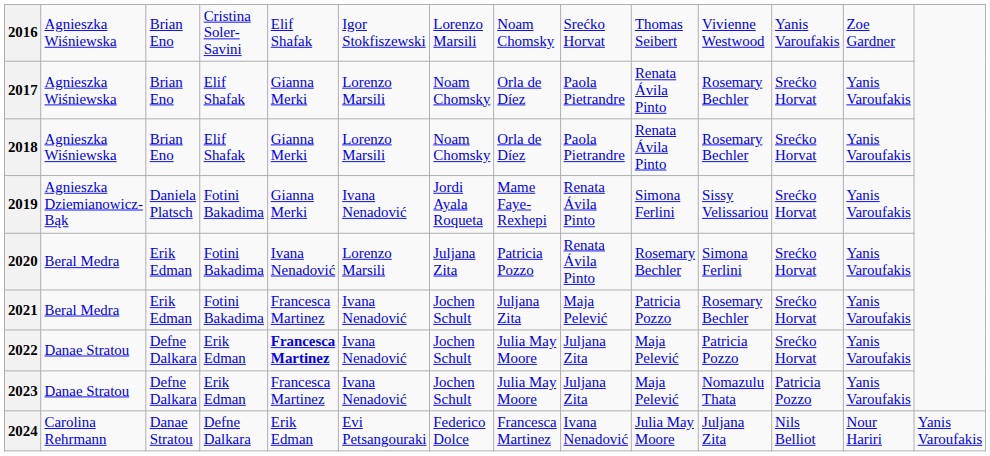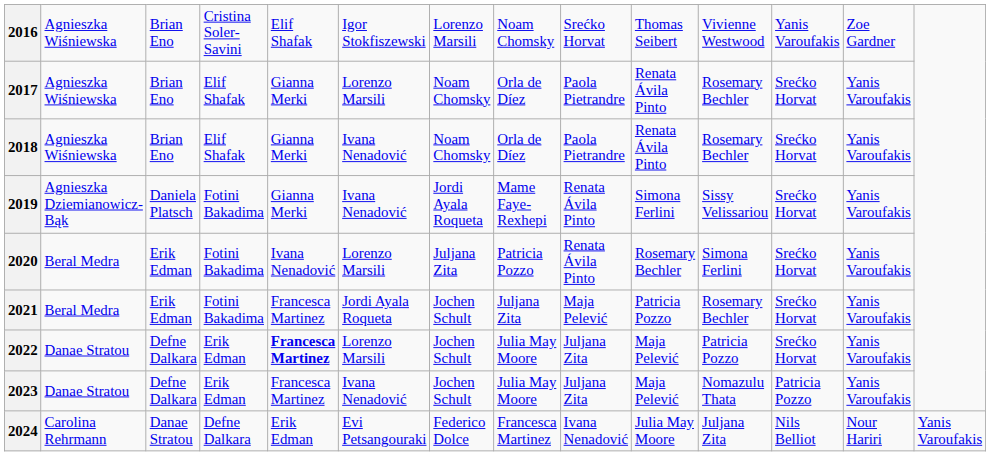 <table class="wikitable">
 <tr>
 <th>2016</th>
 <td> <a href='#'>Agnieszka Wiśniewska</a></td>
 <td> <a href='#'>Brian Eno</a></td>
 <td> <a href='#'>Cristina Soler-Savini</a></td>
 <td> <a href='#'>Elif Shafak</a></td>
 <td> <a href='#'>Igor Stokfiszewski</a></td>
 <td> <a href='#'>Lorenzo Marsili</a></td>
 <td> <a href='#'>Noam Chomsky</a></td>
 <td> <a href='#'>Srećko Horvat</a></td>
 <td> <a href='#'>Thomas Seibert</a></td>
 <td> <a href='#'>Vivienne Westwood</a></td>
 <td> <a href='#'>Yanis Varoufakis</a></td>
 <td> <a href='#'>Zoe Gardner</a></td>
 </tr>
 <tr>
 <th>2017</th>
 <td> <a href='#'>Agnieszka Wiśniewska</a></td>
 <td> <a href='#'>Brian Eno</a></td>
 <td> <a href='#'>Elif Shafak</a></td>
 <td> <a href='#'>Gianna Merki</a></td>
 <td> <a href='#'>Lorenzo Marsili</a></td>
 <td> <a href='#'>Noam Chomsky</a></td>
 <td> <a href='#'>Orla de Díez</a></td>
 <td> <a href='#'>Paola Pietrandre</a></td>
 <td> <a href='#'>Renata Ávila Pinto</a></td>
 <td> <a href='#'>Rosemary Bechler</a></td>
 <td> <a href='#'>Srećko Horvat</a></td>
 <td> <a href='#'>Yanis Varoufakis</a></td>
 </tr>
 <tr>
 <th>2018</th>
 <td> <a href='#'>Agnieszka Wiśniewska</a></td>
 <td> <a href='#'>Brian Eno</a></td>
 <td> <a href='#'>Elif Shafak</a></td>
 <td> <a href='#'>Gianna Merki</a></td>
-<td> <a href='#'>Lorenzo Marsili</a></td>
+<td> <a href='#'>Ivana Nenadović</a></td>
 <td> <a href='#'>Noam Chomsky</a></td>
 <td> <a href='#'>Orla de Díez</a></td>
 <td> <a href='#'>Paola Pietrandre</a></td>
 <td> <a href='#'>Renata Ávila Pinto</a></td>
 <td> <a href='#'>Rosemary Bechler</a></td>
 <td> <a href='#'>Srećko Horvat</a></td>
 <td> <a href='#'>Yanis Varoufakis</a></td>
 </tr>
 <tr>
 <th>2019</th>
 <td> <a href='#'>Agnieszka Dziemianowicz-Bąk</a></td>
 <td> <a href='#'>Daniela Platsch</a></td>
 <td> <a href='#'>Fotini Bakadima</a></td>
 <td> <a href='#'>Gianna Merki</a></td>
 <td> <a href='#'>Ivana Nenadović</a></td>
 <td> <a href='#'>Jordi Ayala Roqueta</a></td>
 <td> <a href='#'>Mame Faye-Rexhepi</a></td>
 <td> <a href='#'>Renata Ávila Pinto</a></td>
 <td> <a href='#'>Simona Ferlini</a></td>
 <td> <a href='#'>Sissy Velissariou</a></td>
 <td> <a href='#'>Srećko Horvat</a></td>
 <td> <a href='#'>Yanis Varoufakis</a></td>
 </tr>
 <tr>
 <th>2020</th>
 <td> <a href='#'>Beral Medra</a></td>
 <td> <a href='#'>Erik Edman</a></td>
 <td> <a href='#'>Fotini Bakadima</a></td>
 <td> <a href='#'>Ivana Nenadović</a></td>
 <td> <a href='#'>Lorenzo Marsili</a></td>
 <td> <a href='#'>Juljana Zita</a></td>
 <td> <a href='#'>Patricia Pozzo</a></td>
 <td> <a href='#'>Renata Ávila Pinto</a></td>
 <td> <a href='#'>Rosemary Bechler</a></td>
 <td> <a href='#'>Simona Ferlini</a></td>
 <td> <a href='#'>Srećko Horvat</a></td>
 <td> <a href='#'>Yanis Varoufakis</a></td>
 </tr>
 <tr>
 <th>2021</th>
 <td> <a href='#'>Beral Medra</a></td>
 <td> <a href='#'>Erik Edman</a></td>
 <td> <a href='#'>Fotini Bakadima</a></td>
 <td> <a href='#'>Francesca Martinez</a></td>
-<td> <a href='#'>Ivana Nenadović</a></td>
+<td> <a href='#'>Jordi Ayala Roqueta</a></td>
 <td> <a href='#'>Jochen Schult</a></td>
 <td> <a href='#'>Juljana Zita</a></td>
 <td> <a href='#'>Maja Pelević</a></td>
 <td> <a href='#'>Patricia Pozzo</a></td>
 <td> <a href='#'>Rosemary Bechler</a></td>
 <td> <a href='#'>Srećko Horvat</a></td>
 <td> <a href='#'>Yanis Varoufakis</a></td>
 </tr>
 <tr>
 <th>2022</th>
 <td> <a href='#'>Danae Stratou</a></td>
 <td> <a href='#'>Defne Dalkara</a></td>
 <td> <a href='#'>Erik Edman</a></td>
 <td><strong> <a href='#'>Francesca Martinez</a></strong></td>
-<td> <a href='#'>Ivana Nenadović</a></td>
+<td> <a href='#'>Lorenzo Marsili</a></td>
 <td> <a href='#'>Jochen Schult</a></td>
 <td> <a href='#'>Julia May Moore</a></td>
 <td> <a href='#'>Juljana Zita</a></td>
 <td> <a href='#'>Maja Pelević</a></td>
 <td> <a href='#'>Patricia Pozzo</a></td>
 <td> <a href='#'>Srećko Horvat</a></td>
 <td> <a href='#'>Yanis Varoufakis</a></td>
 </tr>
 <tr>
 <th>2023</th>
 <td> <a href='#'>Danae Stratou</a></td>
 <td> <a href='#'>Defne Dalkara</a></td>
 <td> <a href='#'>Erik Edman</a></td>
 <td> <a href='#'>Francesca Martinez</a></td>
 <td> <a href='#'>Ivana Nenadović</a></td>
 <td> <a href='#'>Jochen Schult</a></td>
 <td> <a href='#'>Julia May Moore</a></td>
 <td> <a href='#'>Juljana Zita</a></td>
 <td> <a href='#'>Maja Pelević</a></td>
 <td> <a href='#'>Nomazulu Thata</a></td>
 <td> <a href='#'>Patricia Pozzo</a></td>
 <td> <a href='#'>Yanis Varoufakis</a></td>
 </tr>
 <tr>
 <th>2024</th>
 <td> <a href='#'>Carolina Rehrmann</a></td>
 <td> <a href='#'>Danae Stratou</a></td>
 <td> <a href='#'>Defne Dalkara</a></td>
 <td> <a href='#'>Erik Edman</a></td>
 <td> <a href='#'>Evi Petsangouraki</a></td>
 <td> <a href='#'>Federico Dolce</a></td>
 <td> <a href='#'>Francesca Martinez</a></td>
 <td> <a href='#'>Ivana Nenadović</a></td>
 <td> <a href='#'>Julia May Moore</a></td>
 <td> <a href='#'>Juljana Zita</a></td>
 <td> <a href='#'>Nils Belliot</a></td>
 <td> <a href='#'>Nour Hariri</a></td>
 <td> <a href='#'>Yanis Varoufakis</a></td>
 </tr>
 </table>
